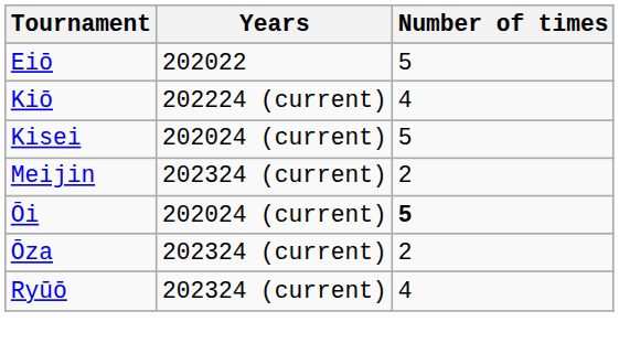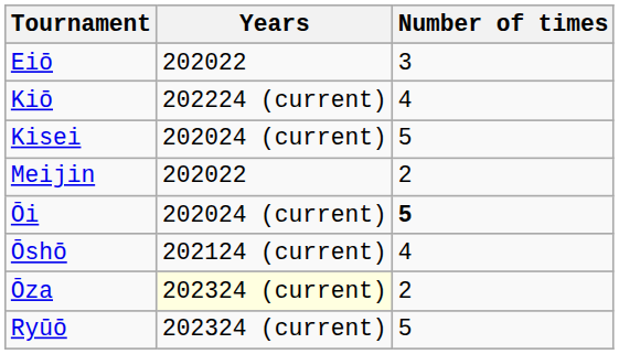 <table class="wikitable">
 <tr>
 <th>Tournament</th>
 <th>Years</th>
 <th>Number of times</th>
 </tr>
 <tr>
 <td><a href='#'>Eiō</a></td>
 <td>202022</td>
-<td>5</td>
+<td>3</td>
 </tr>
 <tr>
 <td><a href='#'>Kiō</a></td>
 <td>202224 (current)</td>
 <td>4</td>
 </tr>
 <tr>
 <td><a href='#'>Kisei</a></td>
 <td>202024 (current)</td>
 <td>5</td>
 </tr>
 <tr>
 <td><a href='#'>Meijin</a></td>
-<td>202324 (current)</td>
+<td>202022</td>
 <td>2</td>
 </tr>
 <tr>
 <td><a href='#'>Ōi</a></td>
 <td>202024 (current)</td>
 <td><strong>5</strong></td>
 </tr>
 <tr>
+<td><a href='#'>Ōshō</a></td>
+<td>202124 (current)</td>
+<td>4</td>
+</tr>
+<tr>
 <td><a href='#'>Ōza</a></td>
-<td>202324 (current)</td>
+<td style="background: lightyellow;">202324 (current)</td>
 <td>2</td>
 </tr>
 <tr>
 <td><a href='#'>Ryūō</a></td>
 <td>202324 (current)</td>
-<td>4</td>
+<td>5</td>
 </tr>
 </table>
